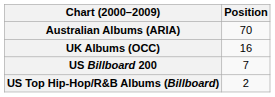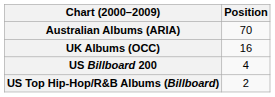 <table class="wikitable sortable plainrowheaders">
 <tr>
 <th scope="col">Chart (2000–2009)</th>
 <th scope="col">Position</th>
 </tr>
 <tr>
 <th scope="row">Australian Albums (ARIA)</th>
 <td align="center">70</td>
 </tr>
 <tr>
 <th scope="row">UK Albums (OCC)</th>
 <td style="text-align:center;">16</td>
 </tr>
 <tr>
 <th scope="row">US <em>Billboard</em> 200</th>
-<td align="center">7</td>
+<td align="center">4</td>
 </tr>
 <tr>
 <th scope="row">US Top Hip-Hop/R&B Albums (<em>Billboard</em>)</th>
 <td align="center">2</td>
 </tr>
 </table>
